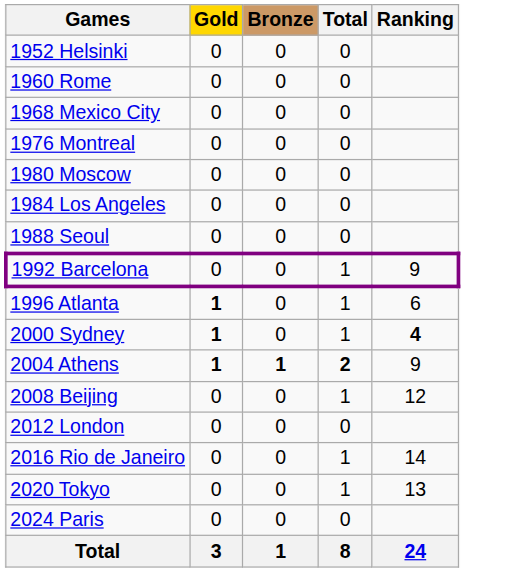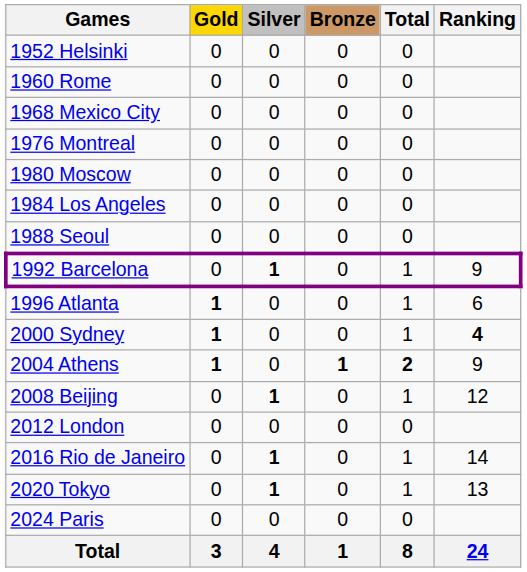 <table class="wikitable sortable" style="text-align:center">
 <tr>
 <th>Games</th>
 <th style="background-color:gold;">Gold</th>
+<th style="background-color:silver;">Silver</th>
 <th style="background-color:#c96;">Bronze</th>
 <th>Total</th>
 <th>Ranking</th>
 </tr>
 <tr>
 <td align="left"> <a href='#'>1952 Helsinki</a></td>
+<td>0</td>
 <td>0</td>
 <td>0</td>
 <td>0</td>
 <td></td>
 </tr>
 <tr>
 <td align="left"> <a href='#'>1960 Rome</a></td>
 <td>0</td>
 <td>0</td>
 <td>0</td>
+<td>0</td>
 <td></td>
 </tr>
 <tr>
 <td align="left"> <a href='#'>1968 Mexico City</a></td>
+<td>0</td>
 <td>0</td>
 <td>0</td>
 <td>0</td>
 <td></td>
 </tr>
 <tr>
 <td align="left"> <a href='#'>1976 Montreal</a></td>
 <td>0</td>
 <td>0</td>
 <td>0</td>
+<td>0</td>
 <td></td>
 </tr>
 <tr>
 <td align="left"> <a href='#'>1980 Moscow</a></td>
+<td>0</td>
 <td>0</td>
 <td>0</td>
 <td>0</td>
 <td></td>
 </tr>
 <tr>
 <td align="left"> <a href='#'>1984 Los Angeles</a></td>
 <td>0</td>
 <td>0</td>
 <td>0</td>
+<td>0</td>
 <td></td>
 </tr>
 <tr>
 <td align="left"> <a href='#'>1988 Seoul</a></td>
+<td>0</td>
 <td>0</td>
 <td>0</td>
 <td>0</td>
 <td></td>
 </tr>
 <tr align="center" style="border: 3px solid purple">
 <td align="left"> <a href='#'>1992 Barcelona</a></td>
 <td>0</td>
+<td><strong>1</strong></td>
 <td>0</td>
 <td>1</td>
 <td>9</td>
 </tr>
 <tr>
 <td align="left"> <a href='#'>1996 Atlanta</a></td>
 <td><strong>1</strong></td>
 <td>0</td>
+<td>0</td>
 <td>1</td>
 <td>6</td>
 </tr>
 <tr>
 <td align="left"> <a href='#'>2000 Sydney</a></td>
 <td><strong>1</strong></td>
 <td>0</td>
+<td>0</td>
 <td>1</td>
 <td><strong>4</strong></td>
 </tr>
 <tr>
 <td align="left"> <a href='#'>2004 Athens</a></td>
 <td><strong>1</strong></td>
+<td>0</td>
 <td><strong>1</strong></td>
 <td><strong>2</strong></td>
 <td>9</td>
 </tr>
 <tr>
 <td align="left"> <a href='#'>2008 Beijing</a></td>
 <td>0</td>
+<td><strong>1</strong></td>
 <td>0</td>
 <td>1</td>
 <td>12</td>
 </tr>
 <tr>
 <td align="left"> <a href='#'>2012 London</a></td>
 <td>0</td>
 <td>0</td>
 <td>0</td>
+<td>0</td>
 <td></td>
 </tr>
 <tr>
 <td align="left"> <a href='#'>2016 Rio de Janeiro</a></td>
 <td>0</td>
+<td><strong>1</strong></td>
 <td>0</td>
 <td>1</td>
 <td>14</td>
 </tr>
 <tr>
 <td align="left"> <a href='#'>2020 Tokyo</a></td>
 <td>0</td>
+<td><strong>1</strong></td>
 <td>0</td>
 <td>1</td>
 <td>13</td>
 </tr>
 <tr>
 <td align="left"> <a href='#'>2024 Paris</a></td>
 <td>0</td>
 <td>0</td>
 <td>0</td>
+<td>0</td>
 <td></td>
 </tr>
 <tr>
 <th>Total</th>
 <th>3</th>
+<th>4</th>
 <th>1</th>
 <th>8</th>
 <th><a href='#'>24</a></th>
 </tr>
 </table>
